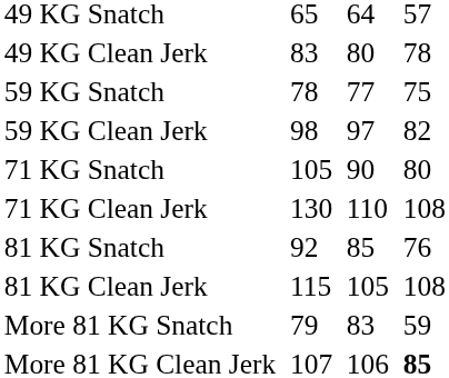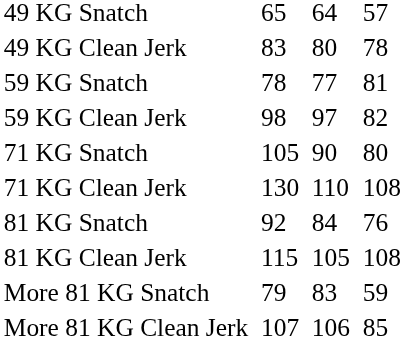 <table>
 <tr>
 <td>49 KG Snatch</td>
 <td></td>
 <td>65</td>
 <td></td>
 <td>64</td>
 <td></td>
 <td>57</td>
 </tr>
 <tr>
 <td>49 KG Clean Jerk</td>
 <td></td>
 <td>83</td>
 <td></td>
 <td>80</td>
 <td></td>
 <td>78</td>
 </tr>
 <tr>
 <td>59 KG Snatch</td>
 <td></td>
 <td>78</td>
 <td></td>
 <td>77</td>
 <td></td>
-<td>75</td>
+<td>81</td>
 </tr>
 <tr>
 <td>59 KG Clean Jerk</td>
 <td></td>
 <td>98</td>
 <td></td>
 <td>97</td>
 <td></td>
 <td>82</td>
 </tr>
 <tr>
 <td>71 KG Snatch</td>
 <td></td>
 <td>105</td>
 <td></td>
 <td>90</td>
 <td></td>
 <td>80</td>
 </tr>
 <tr>
 <td>71 KG Clean Jerk</td>
 <td></td>
 <td>130</td>
 <td></td>
 <td>110</td>
 <td></td>
 <td>108</td>
 </tr>
 <tr>
 <td>81 KG Snatch</td>
 <td></td>
 <td>92</td>
 <td></td>
-<td>85</td>
+<td>84</td>
 <td></td>
 <td>76</td>
 </tr>
 <tr>
 <td>81 KG Clean Jerk</td>
 <td></td>
 <td>115</td>
 <td></td>
 <td>105</td>
 <td></td>
 <td>108</td>
 </tr>
 <tr>
 <td>More 81 KG Snatch</td>
 <td></td>
 <td>79</td>
 <td></td>
 <td>83</td>
 <td></td>
 <td>59</td>
 </tr>
 <tr>
 <td>More 81 KG Clean Jerk</td>
 <td></td>
 <td>107</td>
 <td></td>
 <td>106</td>
 <td></td>
-<td><strong>85</strong></td>
+<td>85</td>
 </tr>
 </table>
